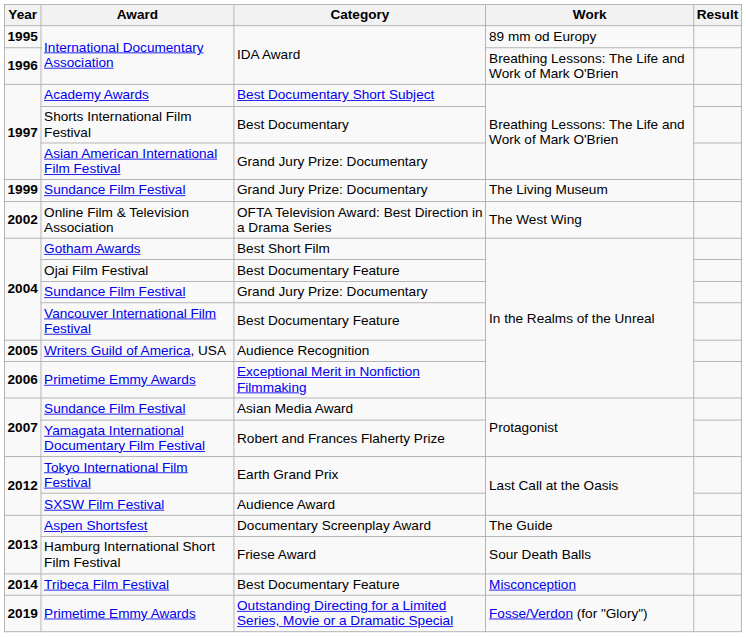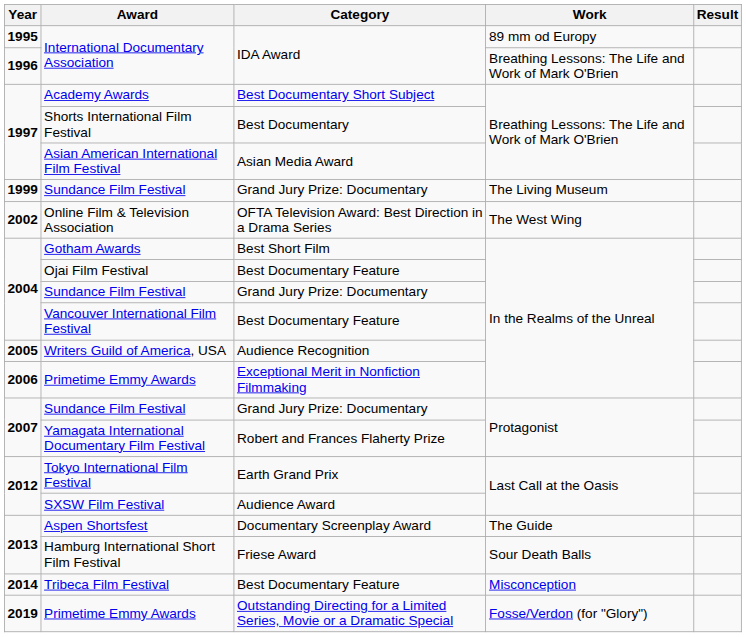 <table class="wikitable">
 <tr>
 <th><strong>Year</strong></th>
 <th><strong>Award</strong></th>
 <th><strong>Category</strong></th>
 <th><strong>Work</strong></th>
 <th><strong>Result</strong></th>
 </tr>
 <tr>
 <td><strong>1995</strong></td>
 <td rowspan="2"><a href='#'>International Documentary Association</a></td>
 <td rowspan="2">IDA Award</td>
 <td>89 mm od Europy</td>
 <td></td>
 </tr>
 <tr>
 <td><strong>1996</strong></td>
 <td>Breathing Lessons: The Life and Work of Mark O'Brien</td>
 <td></td>
 </tr>
 <tr>
 <td rowspan="3"><strong>1997</strong></td>
 <td><a href='#'>Academy Awards</a></td>
 <td><a href='#'>Best Documentary Short Subject</a></td>
 <td rowspan="3">Breathing Lessons: The Life and Work of Mark O'Brien</td>
 <td></td>
 </tr>
 <tr>
 <td>Shorts  International Film Festival</td>
 <td>Best Documentary</td>
 <td></td>
 </tr>
 <tr>
 <td><a href='#'>Asian American International Film Festival</a></td>
-<td>Grand Jury Prize: Documentary</td>
+<td>Asian  Media Award</td>
 <td></td>
 </tr>
 <tr>
 <td><strong>1999</strong></td>
 <td><a href='#'>Sundance Film Festival</a></td>
 <td>Grand Jury  Prize: Documentary</td>
 <td>The Living Museum</td>
 <td></td>
 </tr>
 <tr>
 <td><strong>2002</strong></td>
 <td>Online Film & Television Association</td>
 <td>OFTA Television Award: Best Direction in a Drama Series</td>
 <td>The West Wing</td>
 <td></td>
 </tr>
 <tr>
 <td rowspan="4"><strong>2004</strong></td>
 <td><a href='#'>Gotham Awards</a></td>
 <td>Best Short  Film</td>
 <td rowspan="6">In the Realms of the Unreal</td>
 <td></td>
 </tr>
 <tr>
 <td>Ojai Film Festival</td>
 <td>Best Documentary Feature</td>
 <td></td>
 </tr>
 <tr>
 <td><a href='#'>Sundance Film Festival</a></td>
 <td>Grand Jury Prize: Documentary</td>
 <td></td>
 </tr>
 <tr>
 <td><a href='#'>Vancouver International Film Festival</a></td>
 <td>Best Documentary Feature</td>
 <td></td>
 </tr>
 <tr>
 <td><strong>2005</strong></td>
 <td><a href='#'>Writers Guild of America</a>, USA</td>
 <td>Audience Recognition</td>
 <td></td>
 </tr>
 <tr>
 <td><strong>2006</strong></td>
 <td><a href='#'>Primetime Emmy Awards</a></td>
 <td><a href='#'>Exceptional Merit in Nonfiction Filmmaking</a></td>
 <td></td>
 </tr>
 <tr>
 <td rowspan="2"><strong>2007</strong></td>
 <td><a href='#'>Sundance Film Festival</a></td>
-<td>Asian  Media Award</td>
+<td>Grand Jury Prize: Documentary</td>
 <td rowspan="2">Protagonist</td>
 <td></td>
 </tr>
 <tr>
 <td><a href='#'>Yamagata International Documentary Film Festival</a></td>
 <td>Robert and Frances Flaherty Prize</td>
 <td></td>
 </tr>
 <tr>
 <td rowspan="2"><strong>2012</strong></td>
 <td><a href='#'>Tokyo International Film Festival</a></td>
 <td>Earth Grand Prix</td>
 <td rowspan="2">Last  Call at the Oasis</td>
 <td></td>
 </tr>
 <tr>
 <td><a href='#'>SXSW Film Festival</a></td>
 <td>Audience Award</td>
 <td></td>
 </tr>
 <tr>
 <td rowspan="2"><strong>2013</strong></td>
 <td><a href='#'>Aspen Shortsfest</a></td>
 <td>Documentary Screenplay Award</td>
 <td>The Guide</td>
 <td></td>
 </tr>
 <tr>
 <td>Hamburg International Short Film Festival</td>
 <td>Friese Award</td>
 <td>Sour Death Balls</td>
 <td></td>
 </tr>
 <tr>
 <td><strong>2014</strong></td>
 <td><a href='#'>Tribeca Film Festival</a></td>
 <td>Best Documentary Feature</td>
 <td><a href='#'>Misconception</a></td>
 <td></td>
 </tr>
 <tr>
 <td><strong>2019</strong></td>
 <td><a href='#'>Primetime Emmy Awards</a></td>
 <td><a href='#'>Outstanding Directing for a Limited Series, Movie or a Dramatic Special</a></td>
 <td><a href='#'>Fosse/Verdon</a> (for "Glory")</td>
 <td></td>
 </tr>
 </table>
